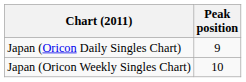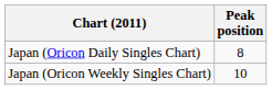 <table class="wikitable sortable" border="1">
 <tr>
 <th>Chart (2011)</th>
 <th>Peak<br>position</th>
 </tr>
 <tr>
 <td>Japan (<a href='#'>Oricon</a> Daily Singles Chart)</td>
-<td style="text-align:center;">9</td>
+<td style="text-align:center;">8</td>
 </tr>
 <tr>
 <td>Japan (Oricon Weekly Singles Chart)</td>
 <td style="text-align:center;">10</td>
 </tr>
 </table>
